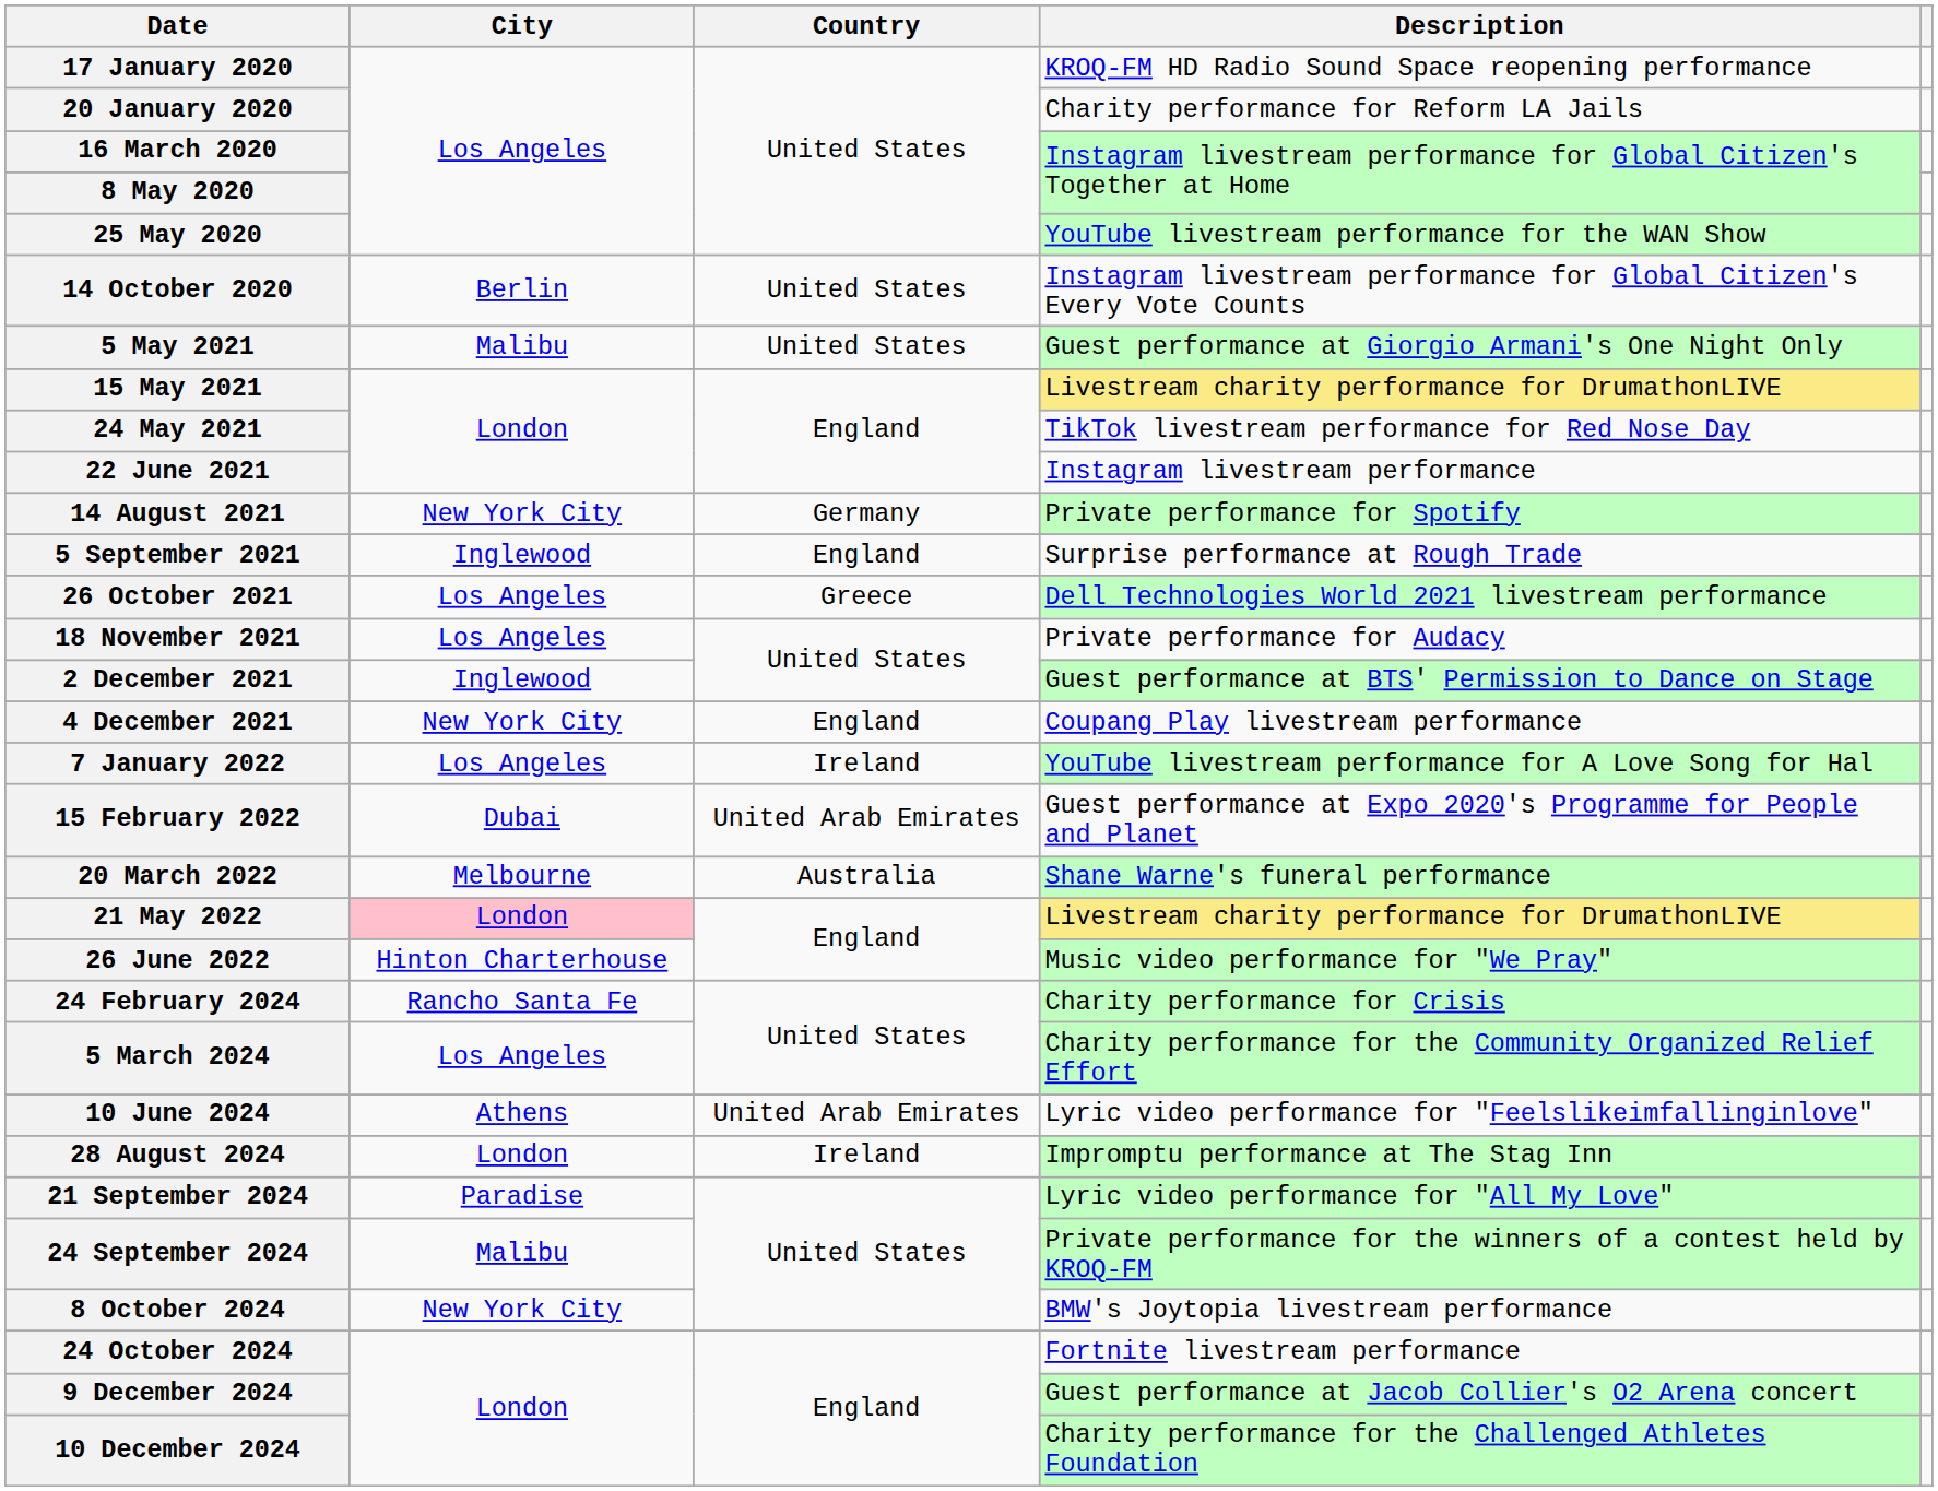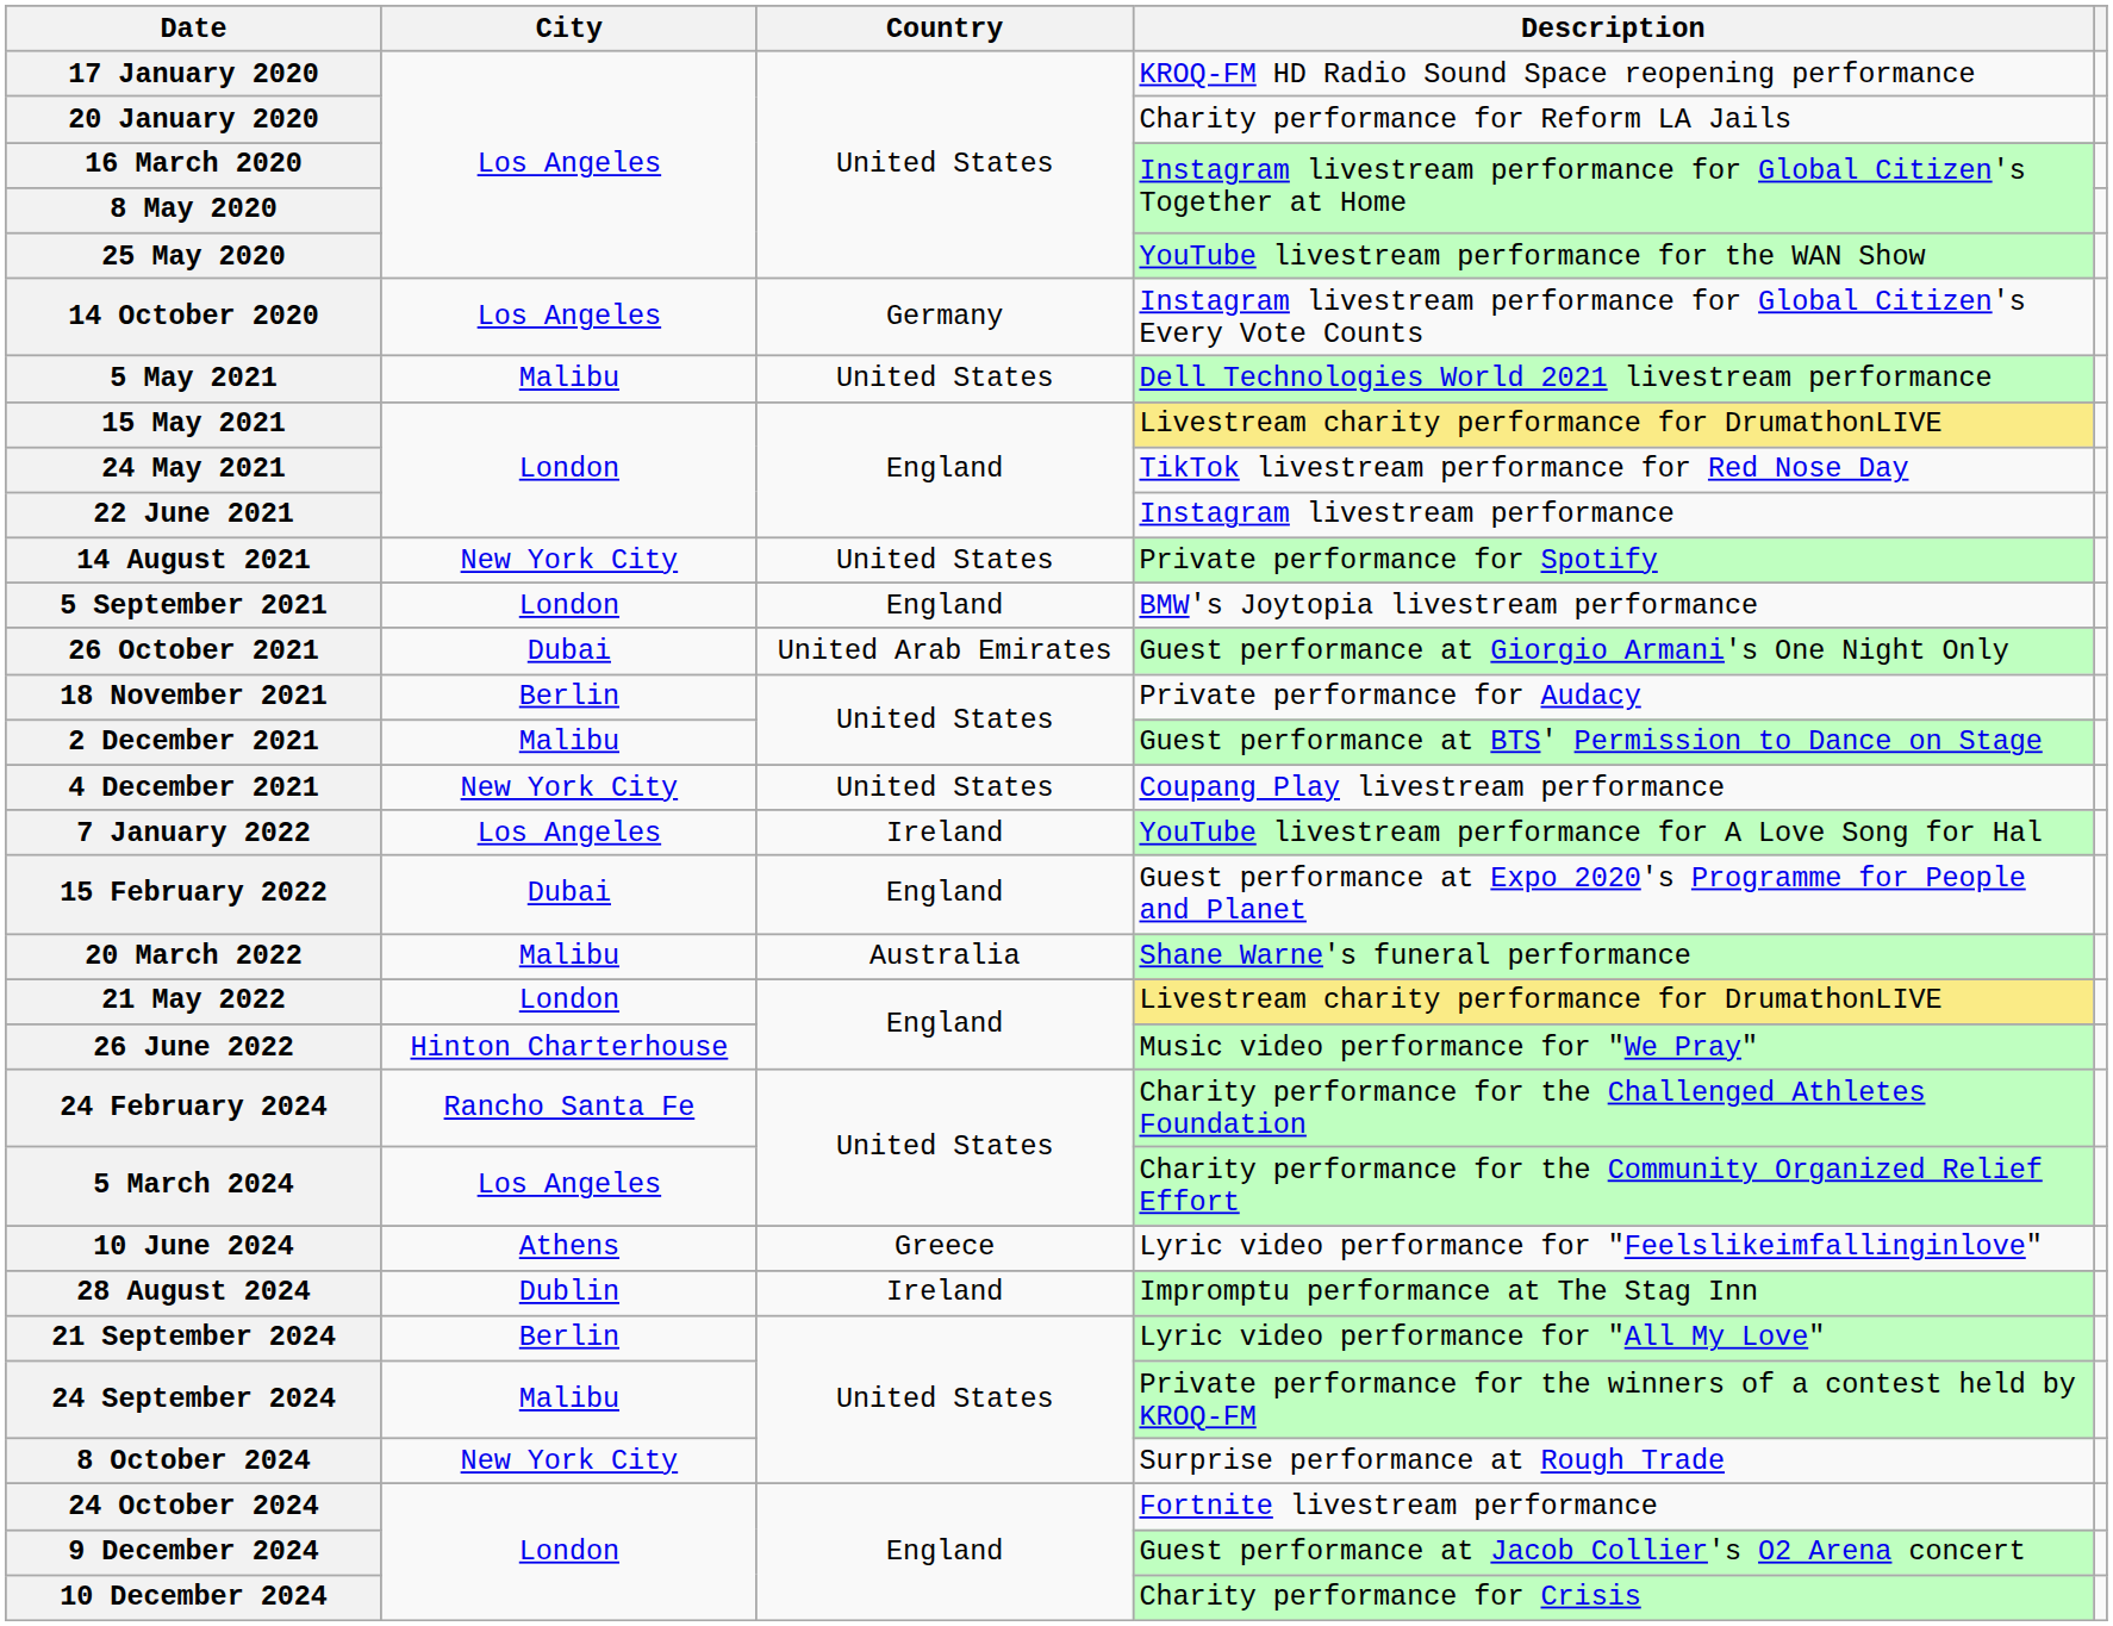 <table class="wikitable sortable plainrowheaders" style="text-align:center;">
 <tr>
 <th scope="col" style="width:13em;">Date</th>
 <th scope="col" style="width:13em;">City</th>
 <th scope="col" style="width:13em;">Country</th>
 <th scope="col" style="width:34em;" class="unsortable">Description</th>
 <th scope="col" class="unsortable"></th>
 </tr>
 <tr>
 <th scope="row" style="text-align:center;">17 January 2020</th>
 <td rowspan="5"><a href='#'>Los Angeles</a></td>
 <td rowspan="5">United States</td>
 <td style="text-align:left;"><a href='#'>KROQ-FM</a> HD Radio Sound Space reopening performance</td>
 <td></td>
 </tr>
 <tr>
 <th scope="row" style="text-align:center;">20 January 2020</th>
 <td style="text-align:left;">Charity performance for Reform LA Jails</td>
 <td></td>
 </tr>
 <tr>
 <th scope="row" style="text-align:center;">16 March 2020</th>
 <td rowspan="2" style="text-align:left; background-color:#BFFFC0;"><a href='#'>Instagram</a> livestream performance for <a href='#'>Global Citizen</a>'s Together at Home </td>
 <td></td>
 </tr>
 <tr>
 <th scope="row" style="text-align:center;">8 May 2020</th>
 <td></td>
 </tr>
 <tr>
 <th scope="row" style="text-align:center;">25 May 2020</th>
 <td style="text-align:left; background-color:#BFFFC0;"><a href='#'>YouTube</a> livestream performance for the WAN Show </td>
 <td></td>
 </tr>
 <tr>
 <th scope="row" style="text-align:center;">14 October 2020</th>
-<td><a href='#'>Berlin</a></td>
-<td>United States</td>
+<td><a href='#'>Los Angeles</a></td>
+<td>Germany</td>
 <td style="text-align:left;"><a href='#'>Instagram</a> livestream performance for <a href='#'>Global Citizen</a>'s Every Vote Counts</td>
 <td></td>
 </tr>
 <tr>
 <th scope="row" style="text-align:center;">5 May 2021</th>
 <td><a href='#'>Malibu</a></td>
 <td>United States</td>
-<td style="text-align:left; background-color:#BFFFC0;">Guest performance at <a href='#'>Giorgio Armani</a>'s One Night Only </td>
+<td style="text-align:left; background-color:#BFFFC0;"><a href='#'>Dell Technologies World 2021</a> livestream performance </td>
 <td></td>
 </tr>
 <tr>
 <th scope="row" style="text-align:center;">15 May 2021</th>
 <td rowspan="3"><a href='#'>London</a></td>
 <td rowspan="3">England</td>
 <td style="text-align:left; background-color:#FAEB86;">Livestream charity performance for DrumathonLIVE </td>
 <td></td>
 </tr>
 <tr>
 <th scope="row" style="text-align:center;">24 May 2021</th>
 <td style="text-align:left;"><a href='#'>TikTok</a> livestream performance for <a href='#'>Red Nose Day</a></td>
 <td></td>
 </tr>
 <tr>
 <th scope="row" style="text-align:center;">22 June 2021</th>
 <td style="text-align:left;"><a href='#'>Instagram</a> livestream performance</td>
 <td></td>
 </tr>
 <tr>
 <th scope="row" style="text-align:center;">14 August 2021</th>
 <td><a href='#'>New York City</a></td>
-<td>Germany</td>
+<td>United States</td>
 <td style="text-align:left; background-color:#BFFFC0;">Private performance for <a href='#'>Spotify</a> </td>
 <td></td>
 </tr>
 <tr>
 <th scope="row" style="text-align:center;">5 September 2021</th>
-<td><a href='#'>Inglewood</a></td>
+<td><a href='#'>London</a></td>
 <td>England</td>
-<td style="text-align:left">Surprise performance at <a href='#'>Rough Trade</a></td>
+<td style="text-align:left;"><a href='#'>BMW</a>'s Joytopia livestream performance</td>
 <td></td>
 </tr>
 <tr>
 <th scope="row" style="text-align:center;">26 October 2021</th>
-<td><a href='#'>Los Angeles</a></td>
-<td>Greece</td>
-<td style="text-align:left; background-color:#BFFFC0;"><a href='#'>Dell Technologies World 2021</a> livestream performance </td>
+<td><a href='#'>Dubai</a></td>
+<td>United Arab Emirates</td>
+<td style="text-align:left; background-color:#BFFFC0;">Guest performance at <a href='#'>Giorgio Armani</a>'s One Night Only </td>
 <td></td>
 </tr>
 <tr>
 <th scope="row" style="text-align:center;">18 November 2021</th>
-<td><a href='#'>Los Angeles</a></td>
+<td><a href='#'>Berlin</a></td>
 <td rowspan="2">United States</td>
 <td style="text-align:left;">Private performance for <a href='#'>Audacy</a></td>
 <td></td>
 </tr>
 <tr>
 <th scope="row" style="text-align:center;">2 December 2021</th>
-<td><a href='#'>Inglewood</a></td>
+<td><a href='#'>Malibu</a></td>
 <td style="text-align:left; background-color:#BFFFC0;">Guest performance at <a href='#'>BTS</a>' <a href='#'>Permission to Dance on Stage</a> </td>
 <td></td>
 </tr>
 <tr>
 <th scope="row" style="text-align:center;">4 December 2021</th>
 <td><a href='#'>New York City</a></td>
-<td>England</td>
+<td>United States</td>
 <td style="text-align:left;"><a href='#'>Coupang Play</a> livestream performance</td>
 <td></td>
 </tr>
 <tr>
 <th scope="row" style="text-align:center;">7 January 2022</th>
 <td><a href='#'>Los Angeles</a></td>
 <td>Ireland</td>
 <td style="text-align:left; background-color:#BFFFC0;"><a href='#'>YouTube</a> livestream performance for A Love Song for Hal </td>
 <td></td>
 </tr>
 <tr>
 <th scope="row" style="text-align:center;">15 February 2022</th>
 <td><a href='#'>Dubai</a></td>
-<td>United Arab Emirates</td>
+<td>England</td>
 <td style="text-align:left;">Guest performance at <a href='#'>Expo 2020</a>'s <a href='#'>Programme for People and Planet</a></td>
 <td></td>
 </tr>
 <tr>
 <th scope="row" style="text-align:center;">20 March 2022</th>
-<td><a href='#'>Melbourne</a></td>
+<td><a href='#'>Malibu</a></td>
 <td>Australia</td>
 <td style="text-align:left; background-color:#BFFFC0;"><a href='#'>Shane Warne</a>'s funeral performance </td>
 <td></td>
 </tr>
 <tr>
 <th scope="row" style="text-align:center;">21 May 2022</th>
-<td style="background: pink;"><a href='#'>London</a></td>
+<td><a href='#'>London</a></td>
 <td rowspan="2">England</td>
 <td style="text-align:left; background-color:#FAEB86;">Livestream charity performance for DrumathonLIVE </td>
 <td></td>
 </tr>
 <tr>
 <th scope="row" style="text-align:center;">26 June 2022</th>
 <td><a href='#'>Hinton Charterhouse</a></td>
 <td style="text-align:left; background-color:#BFFFC0;">Music video performance for "<a href='#'>We Pray</a>" </td>
 <td></td>
 </tr>
 <tr>
 <th scope="row" style="text-align:center;">24 February 2024</th>
 <td><a href='#'>Rancho Santa Fe</a></td>
 <td rowspan="2">United States</td>
-<td style="text-align:left; background-color:#BFFFC0;">Charity performance for <a href='#'>Crisis</a> </td>
+<td style="text-align:left; background-color:#BFFFC0;">Charity performance for the <a href='#'>Challenged Athletes Foundation</a> </td>
 <td></td>
 </tr>
 <tr>
 <th scope="row" style="text-align:center;">5 March 2024</th>
 <td><a href='#'>Los Angeles</a></td>
 <td style="text-align:left; background-color:#BFFFC0;">Charity performance for the <a href='#'>Community Organized Relief Effort</a> </td>
 <td></td>
 </tr>
 <tr>
 <th scope="row" style="text-align:center;">10 June 2024</th>
 <td><a href='#'>Athens</a></td>
-<td>United Arab Emirates</td>
+<td>Greece</td>
 <td style="text-align:left">Lyric video performance for "<a href='#'>Feelslikeimfallinginlove</a>"</td>
 <td></td>
 </tr>
 <tr>
 <th scope="row" style="text-align:center;">28 August 2024</th>
-<td><a href='#'>London</a></td>
+<td><a href='#'>Dublin</a></td>
 <td>Ireland</td>
 <td style="text-align:left; background-color:#BFFFC0;">Impromptu performance at The Stag Inn </td>
 <td></td>
 </tr>
 <tr>
 <th scope="row" style="text-align:center;">21 September 2024</th>
-<td><a href='#'>Paradise</a></td>
+<td><a href='#'>Berlin</a></td>
 <td rowspan="3">United States</td>
 <td style="text-align:left; background-color:#BFFFC0;">Lyric video performance for "<a href='#'>All My Love</a>" </td>
 <td></td>
 </tr>
 <tr>
 <th scope="row" style="text-align:center;">24 September 2024</th>
 <td><a href='#'>Malibu</a></td>
 <td style="text-align:left; background-color:#BFFFC0;">Private performance for the winners of a contest held by <a href='#'>KROQ-FM</a> </td>
 <td></td>
 </tr>
 <tr>
 <th scope="row" style="text-align:center;">8 October 2024</th>
 <td><a href='#'>New York City</a></td>
-<td style="text-align:left;"><a href='#'>BMW</a>'s Joytopia livestream performance</td>
+<td style="text-align:left">Surprise performance at <a href='#'>Rough Trade</a></td>
 <td></td>
 </tr>
 <tr>
 <th scope="row" style="text-align:center;">24 October 2024</th>
 <td rowspan="3"><a href='#'>London</a></td>
 <td rowspan="3">England</td>
 <td style="text-align:left"><a href='#'>Fortnite</a> livestream performance</td>
 <td></td>
 </tr>
 <tr>
 <th scope="row" style="text-align:center;">9 December 2024</th>
 <td style="text-align:left; background-color:#BFFFC0;">Guest performance at <a href='#'>Jacob Collier</a>'s <a href='#'>O2 Arena</a> concert </td>
 <td></td>
 </tr>
 <tr>
 <th scope="row" style="text-align:center;">10 December 2024</th>
-<td style="text-align:left; background-color:#BFFFC0;">Charity performance for the <a href='#'>Challenged Athletes Foundation</a> </td>
+<td style="text-align:left; background-color:#BFFFC0;">Charity performance for <a href='#'>Crisis</a> </td>
 <td></td>
 </tr>
 </table>
